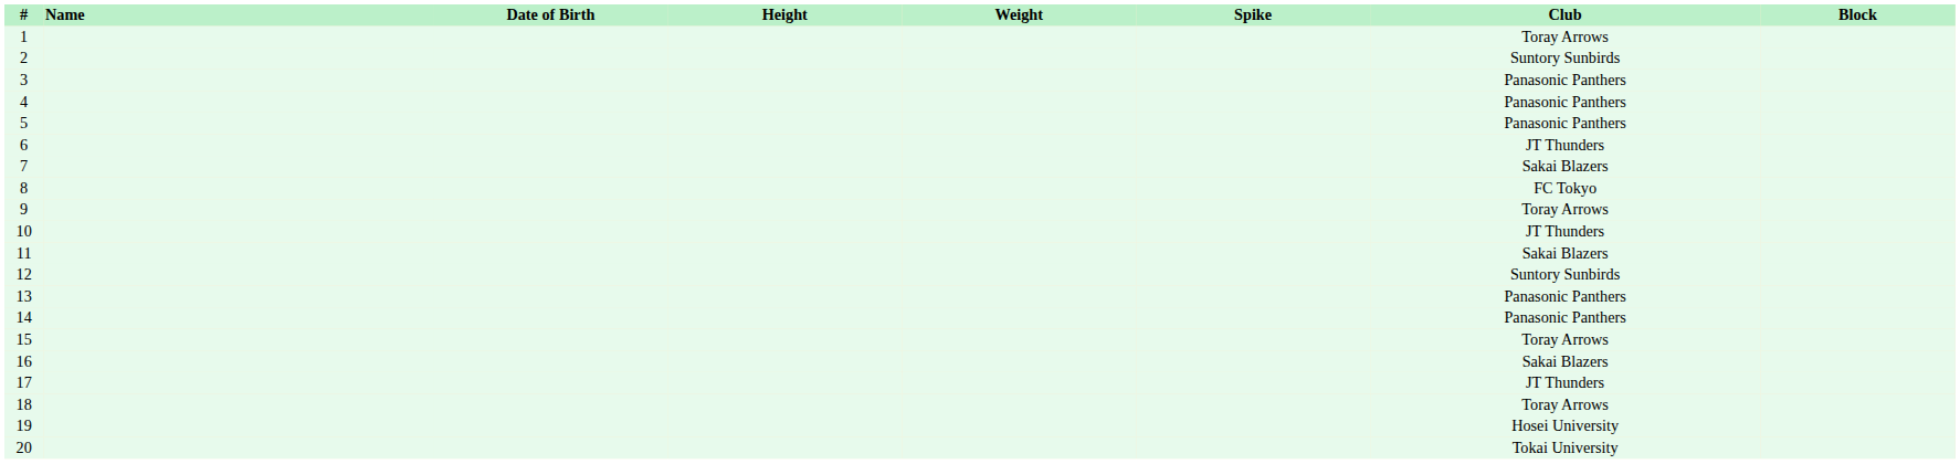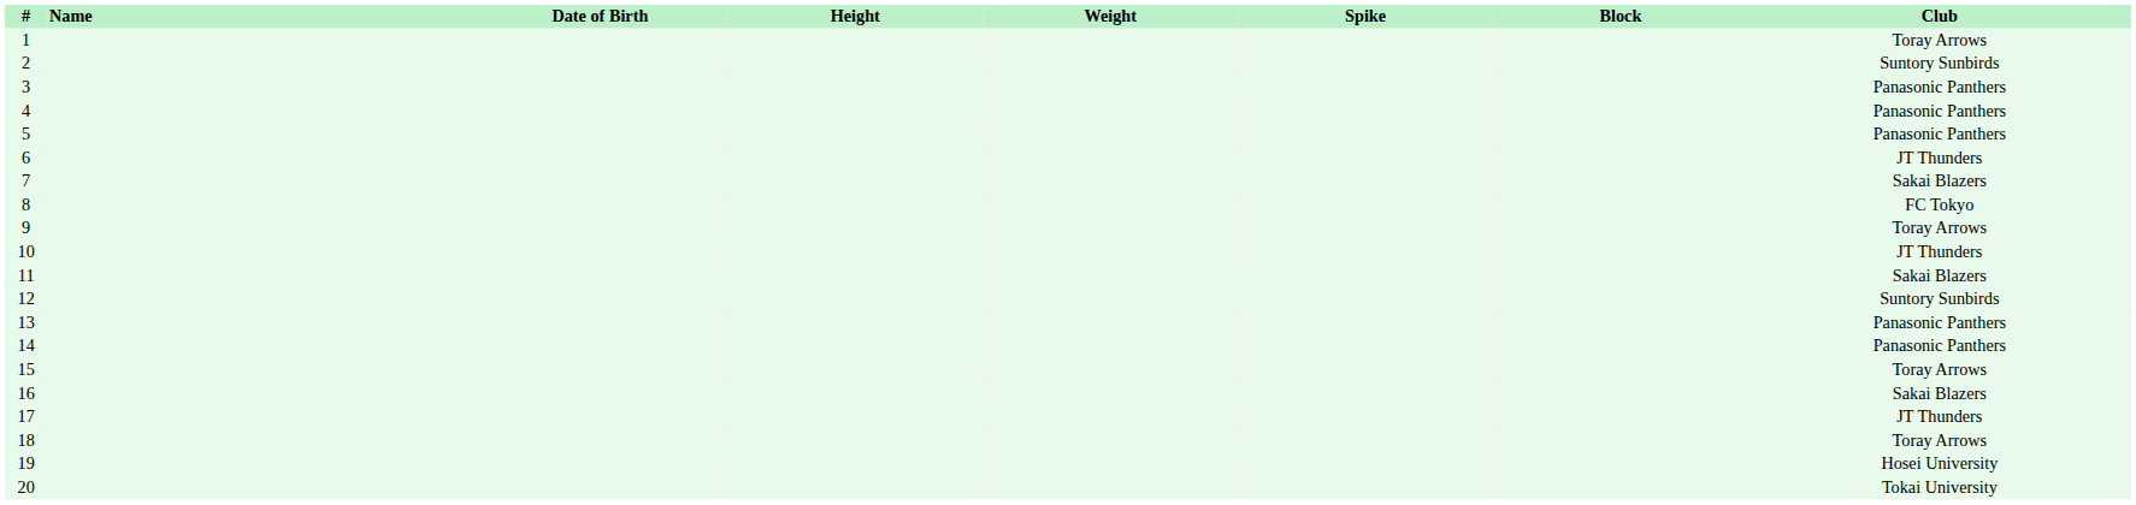 <table border=0 cellpadding=2 cellspacing=0  |- bgcolor=#FFECCE style=text-align:center; font-size:90%; width=100%>
 <tr bgcolor=#BBF0C9>
 <th width=2%>#</th>
 <th align=left width=20%>Name</th>
 <th width=12%>Date of Birth</th>
 <th width=12%>Height</th>
 <th width=12%>Weight</th>
 <th width=12%>Spike</th>
+<th width=12%>Block</th>
 <th width=20%>Club</th>
-<th width=12%>Block</th>
 </tr>
 <tr bgcolor=#E7FAEC>
 <td>1</td>
 <td align=left></td>
 <td align=right></td>
 <td></td>
 <td></td>
 <td></td>
+<td></td>
 <td>Toray Arrows</td>
-<td></td>
 </tr>
 <tr bgcolor=#E7FAEC>
 <td>2</td>
 <td align=left></td>
 <td align=right></td>
 <td></td>
 <td></td>
 <td></td>
+<td></td>
 <td>Suntory Sunbirds</td>
-<td></td>
 </tr>
 <tr bgcolor=#E7FAEC>
 <td>3</td>
 <td align=left></td>
 <td align=right></td>
 <td></td>
 <td></td>
 <td></td>
+<td></td>
 <td>Panasonic Panthers</td>
-<td></td>
 </tr>
 <tr bgcolor=#E7FAEC>
 <td>4</td>
 <td align=left></td>
 <td align=right></td>
 <td></td>
 <td></td>
 <td></td>
+<td></td>
 <td>Panasonic Panthers</td>
-<td></td>
 </tr>
 <tr bgcolor=#E7FAEC>
 <td>5</td>
 <td align=left></td>
 <td align=right></td>
 <td></td>
 <td></td>
 <td></td>
+<td></td>
 <td>Panasonic Panthers</td>
-<td></td>
 </tr>
 <tr bgcolor=#E7FAEC>
 <td>6</td>
 <td align=left></td>
 <td align=right></td>
 <td></td>
 <td></td>
 <td></td>
+<td></td>
 <td>JT Thunders</td>
-<td></td>
 </tr>
 <tr bgcolor=#E7FAEC>
 <td>7</td>
 <td align=left></td>
 <td align=right></td>
 <td></td>
 <td></td>
 <td></td>
+<td></td>
 <td>Sakai Blazers</td>
-<td></td>
 </tr>
 <tr bgcolor=#E7FAEC>
 <td>8</td>
 <td align=left></td>
 <td align=right></td>
 <td></td>
 <td></td>
 <td></td>
+<td></td>
 <td>FC Tokyo</td>
-<td></td>
 </tr>
 <tr bgcolor=#E7FAEC>
 <td>9</td>
 <td align=left></td>
 <td align=right></td>
 <td></td>
 <td></td>
 <td></td>
+<td></td>
 <td>Toray Arrows</td>
-<td></td>
 </tr>
 <tr bgcolor=#E7FAEC>
 <td>10</td>
 <td align=left></td>
 <td align=right></td>
 <td></td>
 <td></td>
 <td></td>
+<td></td>
 <td>JT Thunders</td>
-<td></td>
 </tr>
 <tr bgcolor=#E7FAEC>
 <td>11</td>
 <td align=left></td>
 <td align=right></td>
 <td></td>
 <td></td>
 <td></td>
+<td></td>
 <td>Sakai Blazers</td>
-<td></td>
 </tr>
 <tr bgcolor=#E7FAEC>
 <td>12</td>
 <td align=left></td>
 <td align=right></td>
 <td></td>
 <td></td>
 <td></td>
+<td></td>
 <td>Suntory Sunbirds</td>
-<td></td>
 </tr>
 <tr bgcolor=#E7FAEC>
 <td>13</td>
 <td align=left></td>
 <td align=right></td>
 <td></td>
 <td></td>
 <td></td>
+<td></td>
 <td>Panasonic Panthers</td>
-<td></td>
 </tr>
 <tr bgcolor=#E7FAEC>
 <td>14</td>
 <td align=left></td>
 <td align=right></td>
 <td></td>
 <td></td>
 <td></td>
+<td></td>
 <td>Panasonic Panthers</td>
-<td></td>
 </tr>
 <tr bgcolor=#E7FAEC>
 <td>15</td>
 <td align=left></td>
 <td align=right></td>
 <td></td>
 <td></td>
 <td></td>
+<td></td>
 <td>Toray Arrows</td>
-<td></td>
 </tr>
 <tr bgcolor=#E7FAEC>
 <td>16</td>
 <td align=left></td>
 <td align=right></td>
 <td></td>
 <td></td>
 <td></td>
+<td></td>
 <td>Sakai Blazers</td>
-<td></td>
 </tr>
 <tr bgcolor=#E7FAEC>
 <td>17</td>
 <td align=left></td>
 <td align=right></td>
 <td></td>
 <td></td>
 <td></td>
+<td></td>
 <td>JT Thunders</td>
-<td></td>
 </tr>
 <tr bgcolor=#E7FAEC>
 <td>18</td>
 <td align=left></td>
 <td align=right></td>
 <td></td>
 <td></td>
 <td></td>
+<td></td>
 <td>Toray Arrows</td>
-<td></td>
 </tr>
 <tr bgcolor=#E7FAEC>
 <td>19</td>
 <td align=left></td>
 <td align=right></td>
 <td></td>
 <td></td>
 <td></td>
+<td></td>
 <td>Hosei University</td>
-<td></td>
 </tr>
 <tr bgcolor=#E7FAEC>
 <td>20</td>
 <td align=left></td>
 <td align=right></td>
 <td></td>
 <td></td>
 <td></td>
+<td></td>
 <td>Tokai University</td>
-<td></td>
 </tr>
 </table>
